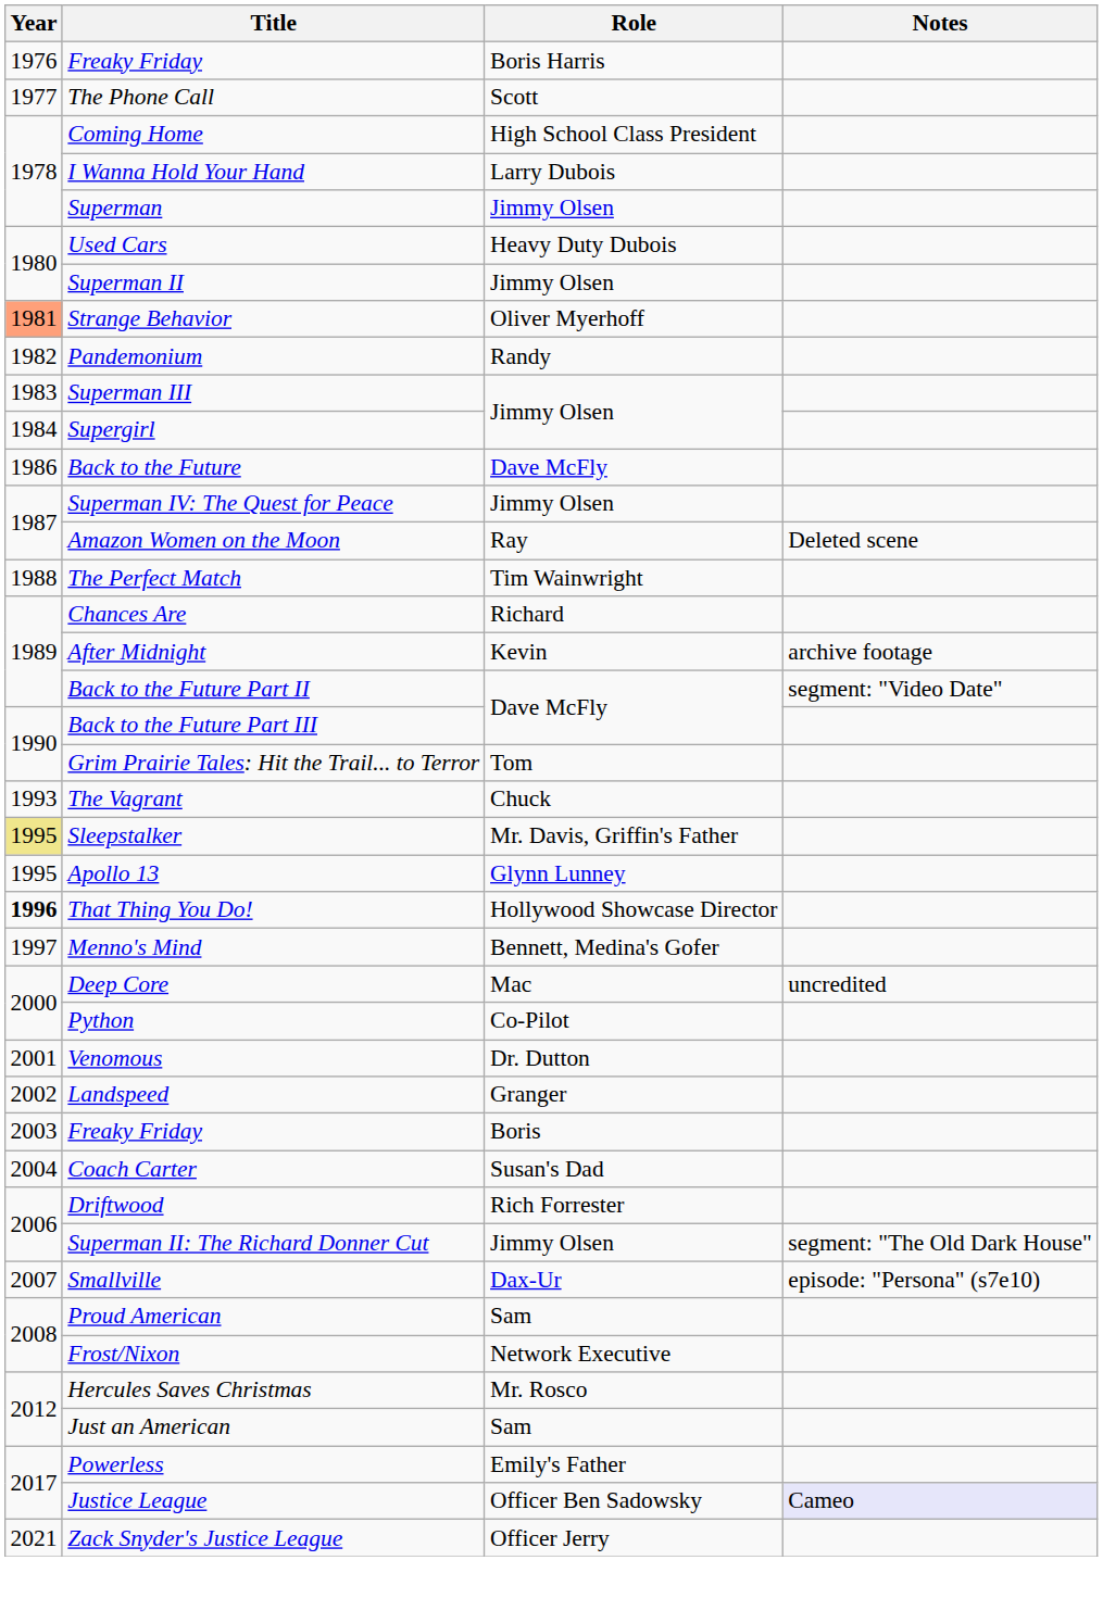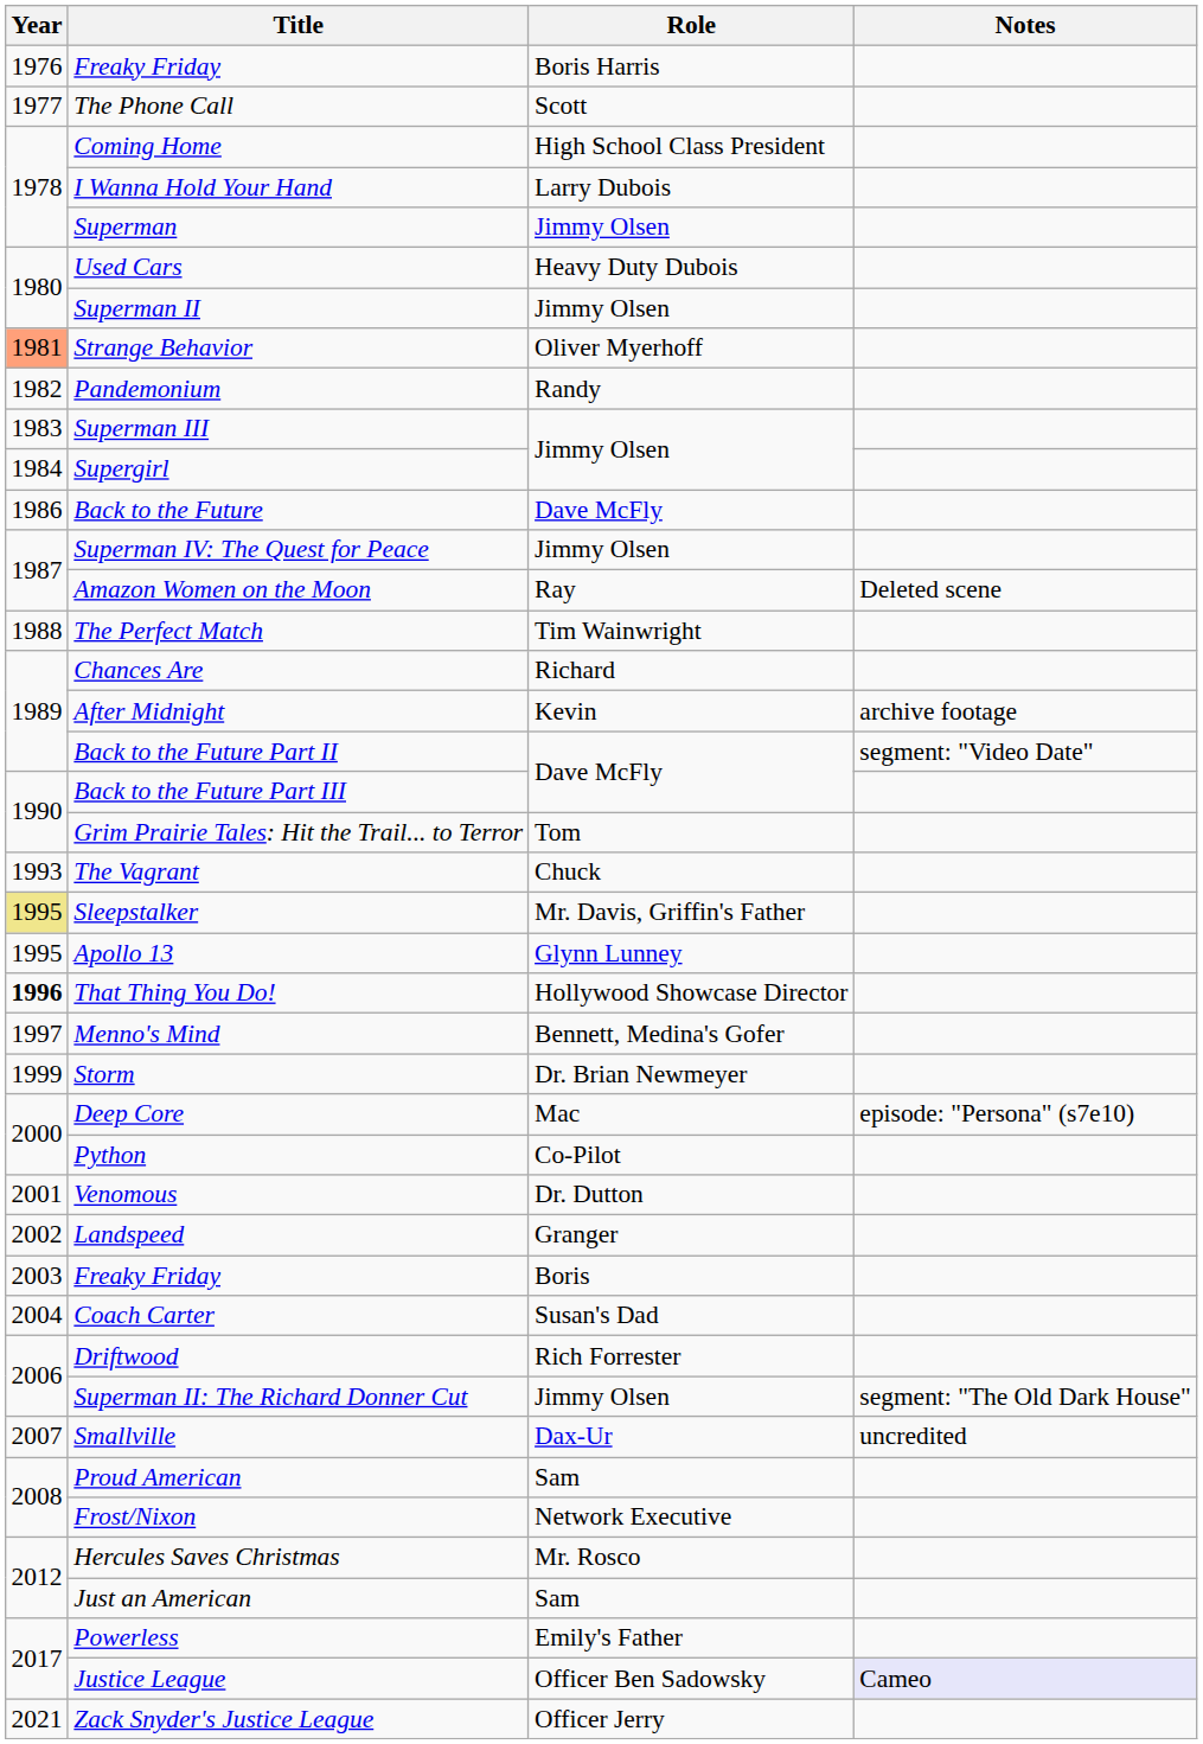 <table class="wikitable sortable">
 <tr>
 <th>Year</th>
 <th>Title</th>
 <th>Role</th>
 <th class="unsortable">Notes</th>
 </tr>
 <tr>
 <td>1976</td>
 <td><em><a href='#'>Freaky Friday</a></em></td>
 <td>Boris Harris</td>
 <td></td>
 </tr>
 <tr>
 <td>1977</td>
 <td data-sort-value="Phone Call, The"><em>The Phone Call</em></td>
 <td>Scott</td>
 <td></td>
 </tr>
 <tr>
 <td rowspan="3">1978</td>
 <td><em><a href='#'>Coming Home</a></em></td>
 <td>High School Class President</td>
 <td></td>
 </tr>
 <tr>
 <td><em><a href='#'>I Wanna Hold Your Hand</a></em></td>
 <td>Larry Dubois</td>
 <td></td>
 </tr>
 <tr>
 <td><em><a href='#'>Superman</a></em></td>
 <td><a href='#'>Jimmy Olsen</a></td>
 <td></td>
 </tr>
 <tr>
 <td rowspan="2">1980</td>
 <td><em><a href='#'>Used Cars</a></em></td>
 <td>Heavy Duty Dubois</td>
 <td></td>
 </tr>
 <tr>
 <td><em><a href='#'>Superman II</a></em></td>
 <td>Jimmy Olsen</td>
 <td></td>
 </tr>
 <tr>
 <td style="background: lightsalmon;">1981</td>
 <td><em><a href='#'>Strange Behavior</a></em></td>
 <td>Oliver Myerhoff</td>
 <td></td>
 </tr>
 <tr>
 <td>1982</td>
 <td><em><a href='#'>Pandemonium</a></em></td>
 <td>Randy</td>
 <td></td>
 </tr>
 <tr>
 <td>1983</td>
 <td><em><a href='#'>Superman III</a></em></td>
 <td rowspan="2">Jimmy Olsen</td>
 <td></td>
 </tr>
 <tr>
 <td>1984</td>
 <td><em><a href='#'>Supergirl</a></em></td>
 <td></td>
 </tr>
 <tr>
 <td>1986</td>
 <td><em><a href='#'>Back to the Future</a></em></td>
 <td><a href='#'>Dave McFly</a></td>
 <td></td>
 </tr>
 <tr>
 <td rowspan="2">1987</td>
 <td><em><a href='#'>Superman IV: The Quest for Peace</a></em></td>
 <td>Jimmy Olsen</td>
 <td></td>
 </tr>
 <tr>
 <td><em><a href='#'>Amazon Women on the Moon</a></em></td>
 <td>Ray</td>
 <td>Deleted scene</td>
 </tr>
 <tr>
 <td>1988</td>
 <td data-sort-value="Perfect Match, The"><em><a href='#'>The Perfect Match</a></em></td>
 <td>Tim Wainwright</td>
 <td></td>
 </tr>
 <tr>
 <td rowspan="3">1989</td>
 <td><em><a href='#'>Chances Are</a></em></td>
 <td>Richard</td>
 <td></td>
 </tr>
 <tr>
 <td><em><a href='#'>After Midnight</a></em></td>
 <td>Kevin</td>
 <td>archive footage</td>
 </tr>
 <tr>
 <td><em><a href='#'>Back to the Future Part II</a></em></td>
 <td rowspan=2>Dave McFly</td>
 <td>segment: "Video Date"</td>
 </tr>
 <tr>
 <td rowspan="2">1990</td>
 <td><em><a href='#'>Back to the Future Part III</a></em></td>
 <td></td>
 </tr>
 <tr>
 <td><em><a href='#'>Grim Prairie Tales</a>: Hit the Trail... to Terror</em></td>
 <td>Tom</td>
 <td></td>
 </tr>
 <tr>
 <td>1993</td>
 <td data-sort-value="Vagrant, The"><em><a href='#'>The Vagrant</a></em></td>
 <td>Chuck</td>
 <td></td>
 </tr>
 <tr>
 <td style="background: khaki;">1995</td>
 <td><em><a href='#'>Sleepstalker</a></em></td>
 <td>Mr. Davis, Griffin's Father</td>
 <td></td>
 </tr>
 <tr>
 <td>1995</td>
 <td><em><a href='#'>Apollo 13</a></em></td>
 <td><a href='#'>Glynn Lunney</a></td>
 <td></td>
 </tr>
 <tr>
 <td><strong>1996</strong></td>
 <td><em><a href='#'>That Thing You Do!</a></em></td>
 <td>Hollywood Showcase Director</td>
 <td></td>
 </tr>
 <tr>
 <td>1997</td>
 <td><em><a href='#'>Menno's Mind</a></em></td>
 <td>Bennett, Medina's Gofer</td>
 <td></td>
 </tr>
 <tr>
+<td>1999</td>
+<td><em><a href='#'>Storm</a></em></td>
+<td>Dr. Brian Newmeyer</td>
+<td></td>
+</tr>
+<tr>
 <td rowspan="2">2000</td>
 <td><em><a href='#'>Deep Core</a></em></td>
 <td>Mac</td>
-<td>uncredited</td>
+<td>episode: "Persona" (s7e10)</td>
 </tr>
 <tr>
 <td><em><a href='#'>Python</a></em></td>
 <td>Co-Pilot</td>
 <td></td>
 </tr>
 <tr>
 <td>2001</td>
 <td><em><a href='#'>Venomous</a></em></td>
 <td>Dr. Dutton</td>
 <td></td>
 </tr>
 <tr>
 <td>2002</td>
 <td><em><a href='#'>Landspeed</a></em></td>
 <td>Granger</td>
 <td></td>
 </tr>
 <tr>
 <td>2003</td>
 <td><em><a href='#'>Freaky Friday</a></em></td>
 <td>Boris</td>
 <td></td>
 </tr>
 <tr>
 <td>2004</td>
 <td><em><a href='#'>Coach Carter</a></em></td>
 <td>Susan's Dad</td>
 <td></td>
 </tr>
 <tr>
 <td rowspan="2">2006</td>
 <td><em><a href='#'>Driftwood</a></em></td>
 <td>Rich Forrester</td>
 <td></td>
 </tr>
 <tr>
 <td><em><a href='#'>Superman II: The Richard Donner Cut</a></em></td>
 <td>Jimmy Olsen</td>
 <td>segment: "The Old Dark House"</td>
 </tr>
 <tr>
 <td>2007</td>
 <td><em><a href='#'>Smallville</a></em></td>
 <td><a href='#'>Dax-Ur</a></td>
-<td>episode: "Persona" (s7e10)</td>
+<td>uncredited</td>
 </tr>
 <tr>
 <td rowspan="2">2008</td>
 <td><em><a href='#'>Proud American</a></em></td>
 <td>Sam</td>
 <td></td>
 </tr>
 <tr>
 <td><em><a href='#'>Frost/Nixon</a></em></td>
 <td>Network Executive</td>
 <td></td>
 </tr>
 <tr>
 <td rowspan="2">2012</td>
 <td><em>Hercules Saves Christmas</em></td>
 <td>Mr. Rosco</td>
 <td></td>
 </tr>
 <tr>
 <td><em>Just an American</em></td>
 <td>Sam</td>
 <td></td>
 </tr>
 <tr>
 <td rowspan="2">2017</td>
 <td><em><a href='#'>Powerless</a></em></td>
 <td>Emily's Father</td>
 <td></td>
 </tr>
 <tr>
 <td><em><a href='#'>Justice League</a></em></td>
 <td>Officer Ben Sadowsky</td>
 <td style="background: lavender;">Cameo</td>
 </tr>
 <tr>
 <td>2021</td>
 <td><em><a href='#'>Zack Snyder's Justice League</a></em></td>
 <td>Officer Jerry</td>
 <td></td>
 </tr>
 </table>
